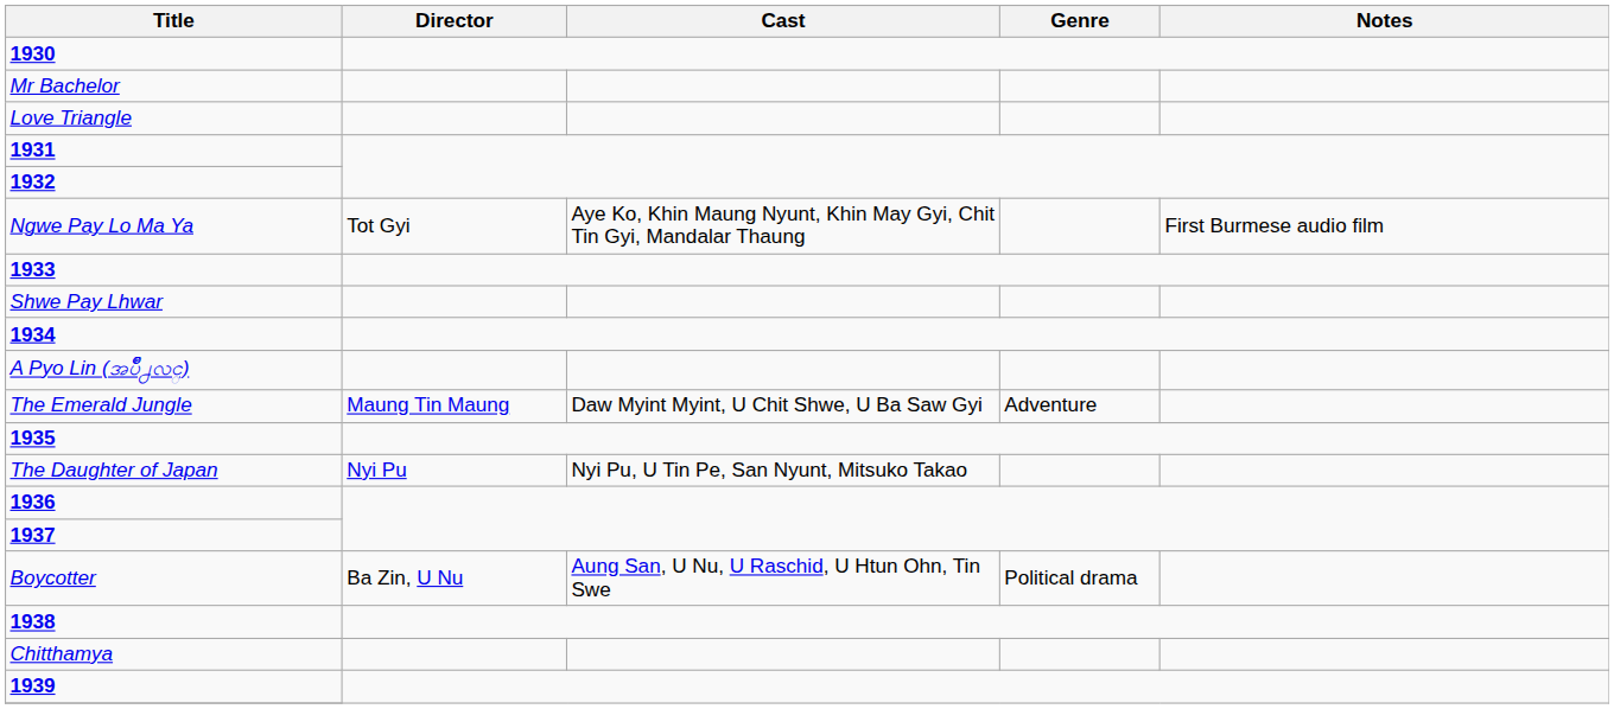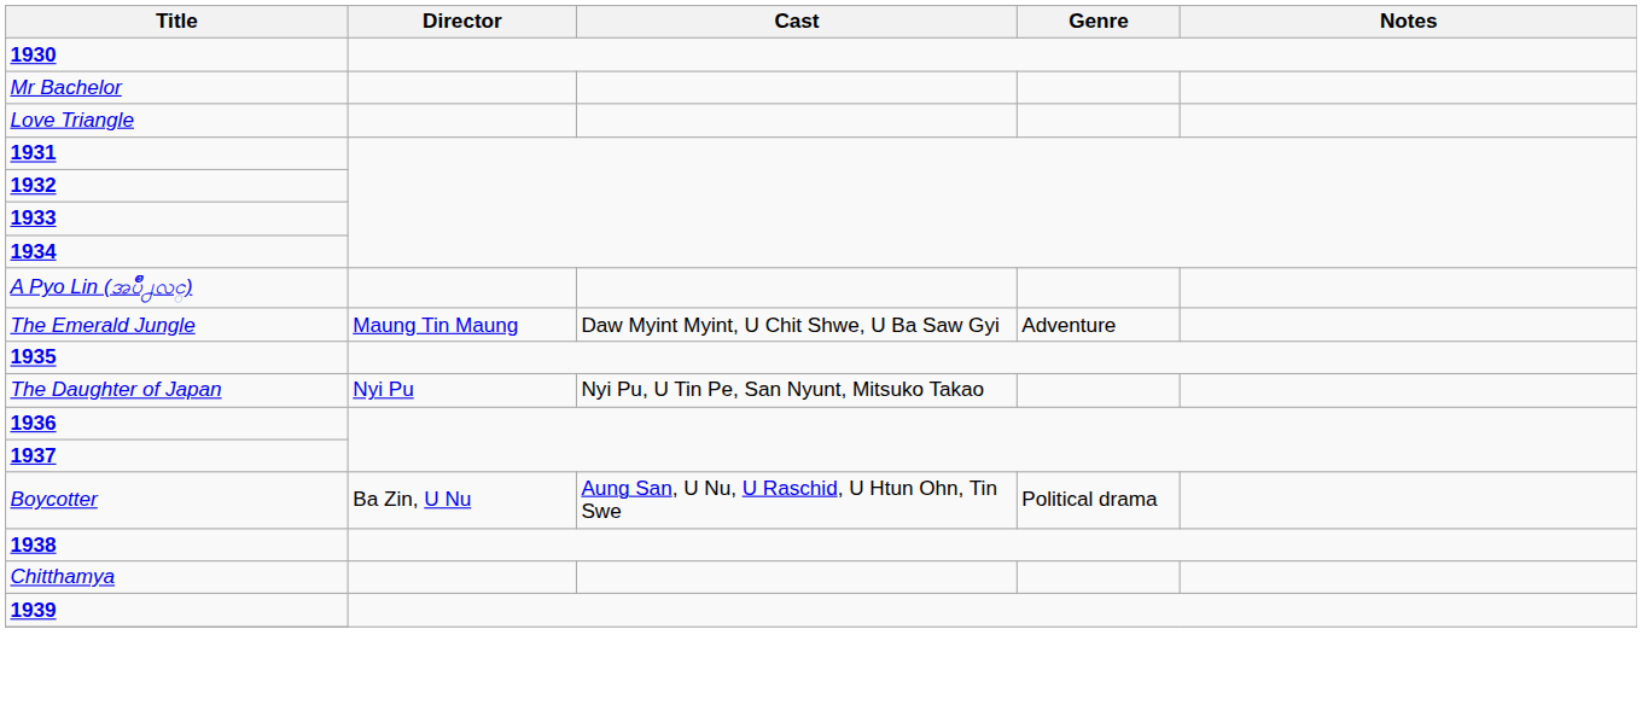 <table class="wikitable" style="width:100%;">
 <tr>
 <th style="width:21%;">Title</th>
 <th style="width:14%;">Director</th>
 <th style="width:27%;">Cast</th>
 <th style="width:10%;">Genre</th>
 <th style="width:28%;">Notes</th>
 </tr>
 <tr>
 <td><strong><a href='#'>1930</a></strong></td>
 </tr>
 <tr>
 <td><em><a href='#'>Mr Bachelor</a></em></td>
 <td></td>
 <td></td>
 <td></td>
 <td></td>
 </tr>
 <tr>
 <td><em><a href='#'>Love Triangle</a></em></td>
 <td></td>
 <td></td>
 <td></td>
 <td></td>
 </tr>
 <tr>
 <td><strong><a href='#'>1931</a></strong></td>
 </tr>
 <tr>
 <td><strong><a href='#'>1932</a></strong></td>
 </tr>
 <tr>
-<td><em><a href='#'>Ngwe Pay Lo Ma Ya</a></em></td>
-<td>Tot Gyi</td>
-<td>Aye Ko, Khin Maung Nyunt, Khin May Gyi, Chit Tin Gyi, Mandalar Thaung</td>
-<td></td>
-<td>First Burmese audio film</td>
-</tr>
-<tr>
 <td><strong><a href='#'>1933</a></strong></td>
-</tr>
-<tr>
-<td><em><a href='#'>Shwe Pay Lhwar</a></em></td>
-<td></td>
-<td></td>
-<td></td>
-<td></td>
 </tr>
 <tr>
 <td><strong><a href='#'>1934</a></strong></td>
 </tr>
 <tr>
 <td><em><a href='#'>A Pyo Lin (အပ်ိဳ႕လင္)</a></em></td>
 <td></td>
 <td></td>
 <td></td>
 <td></td>
 </tr>
 <tr>
 <td><em><a href='#'>The Emerald Jungle</a></em></td>
 <td><a href='#'>Maung Tin Maung</a></td>
 <td>Daw Myint Myint, U Chit Shwe, U Ba Saw Gyi</td>
 <td>Adventure</td>
 <td></td>
 </tr>
 <tr>
 <td><strong><a href='#'>1935</a></strong></td>
 </tr>
 <tr>
 <td><em><a href='#'>The Daughter of Japan</a></em></td>
 <td><a href='#'>Nyi Pu</a></td>
 <td>Nyi Pu, U Tin Pe, San Nyunt, Mitsuko Takao</td>
 <td></td>
 <td></td>
 </tr>
 <tr>
 <td><strong><a href='#'>1936</a></strong></td>
 </tr>
 <tr>
 <td><strong><a href='#'>1937</a></strong></td>
 </tr>
 <tr>
 <td><em><a href='#'>Boycotter</a></em></td>
 <td>Ba Zin, <a href='#'>U Nu</a></td>
 <td><a href='#'>Aung San</a>, U Nu, <a href='#'>U Raschid</a>, U Htun Ohn, Tin Swe</td>
 <td>Political drama</td>
 <td></td>
 </tr>
 <tr>
 <td><strong><a href='#'>1938</a></strong></td>
 </tr>
 <tr>
 <td><em><a href='#'>Chitthamya</a></em></td>
 <td></td>
 <td></td>
 <td></td>
 <td></td>
 </tr>
 <tr>
 <td><strong><a href='#'>1939</a></strong></td>
 </tr>
 <tr>
 </tr>
 </table>
